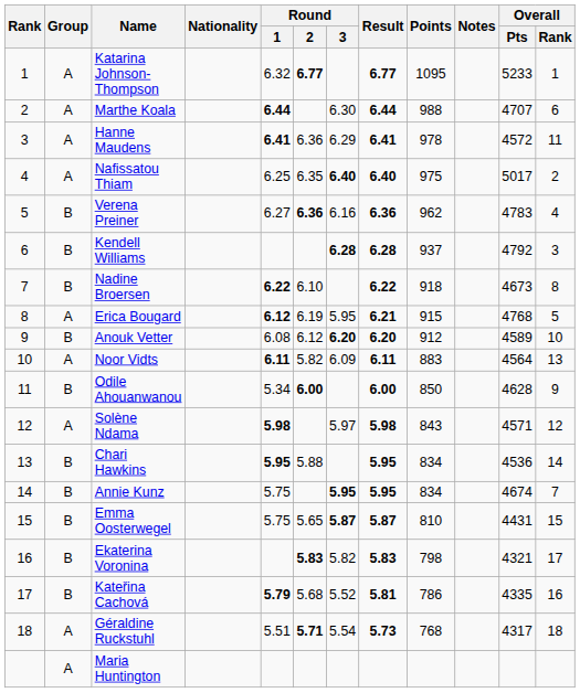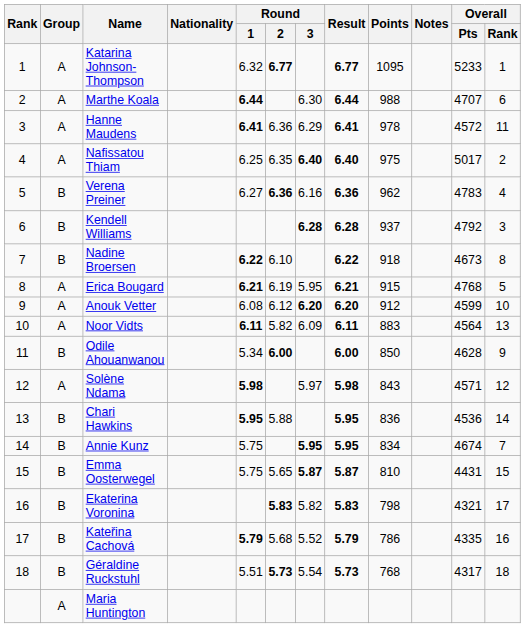 <table class="wikitable sortable" style="text-align:center">
 <tr>
 <th rowspan=2>Rank</th>
 <th rowspan=2>Group</th>
 <th rowspan=2>Name</th>
 <th rowspan=2>Nationality</th>
 <th colspan=3>Round</th>
 <th rowspan=2 data-sort-type="number">Result</th>
 <th rowspan=2>Points</th>
 <th rowspan=2>Notes</th>
 <th colspan=2>Overall</th>
 </tr>
 <tr>
 <th data-sort-type="number">1</th>
 <th data-sort-type="number">2</th>
 <th data-sort-type="number">3</th>
 <th>Pts</th>
 <th>Rank</th>
 </tr>
 <tr>
 <td>1</td>
 <td>A</td>
 <td align=left><a href='#'>Katarina Johnson-Thompson</a></td>
 <td align=left></td>
 <td>6.32</td>
 <td><strong>6.77</strong></td>
 <td></td>
 <td><strong>6.77</strong></td>
 <td>1095</td>
 <td></td>
 <td>5233</td>
 <td>1</td>
 </tr>
 <tr>
 <td>2</td>
 <td>A</td>
 <td align=left><a href='#'>Marthe Koala</a></td>
 <td align=left></td>
 <td><strong>6.44</strong></td>
 <td></td>
 <td>6.30</td>
 <td><strong>6.44</strong></td>
 <td>988</td>
 <td></td>
 <td>4707</td>
 <td>6</td>
 </tr>
 <tr>
 <td>3</td>
 <td>A</td>
 <td align=left><a href='#'>Hanne Maudens</a></td>
 <td align=left></td>
 <td><strong>6.41</strong></td>
 <td>6.36</td>
 <td>6.29</td>
 <td><strong>6.41</strong></td>
 <td>978</td>
 <td></td>
 <td>4572</td>
 <td>11</td>
 </tr>
 <tr>
 <td>4</td>
 <td>A</td>
 <td align=left><a href='#'>Nafissatou Thiam</a></td>
 <td align=left></td>
 <td>6.25</td>
 <td>6.35</td>
 <td><strong>6.40</strong></td>
 <td><strong>6.40</strong></td>
 <td>975</td>
 <td></td>
 <td>5017</td>
 <td>2</td>
 </tr>
 <tr>
 <td>5</td>
 <td>B</td>
 <td align=left><a href='#'>Verena Preiner</a></td>
 <td align=left></td>
 <td>6.27</td>
 <td><strong>6.36</strong></td>
 <td>6.16</td>
 <td><strong>6.36 </strong></td>
 <td>962</td>
 <td></td>
 <td>4783</td>
 <td>4</td>
 </tr>
 <tr>
 <td>6</td>
 <td>B</td>
 <td align=left><a href='#'>Kendell Williams</a></td>
 <td align=left></td>
 <td></td>
 <td></td>
 <td><strong>6.28</strong></td>
 <td><strong>6.28</strong></td>
 <td>937</td>
 <td></td>
 <td>4792</td>
 <td>3</td>
 </tr>
 <tr>
 <td>7</td>
 <td>B</td>
 <td align=left><a href='#'>Nadine Broersen</a></td>
 <td align=left></td>
 <td><strong>6.22</strong></td>
 <td>6.10</td>
 <td></td>
 <td><strong>6.22</strong></td>
 <td>918</td>
 <td></td>
 <td>4673</td>
 <td>8</td>
 </tr>
 <tr>
 <td>8</td>
 <td>A</td>
 <td align=left><a href='#'>Erica Bougard</a></td>
 <td align=left></td>
-<td><strong>6.12</strong></td>
+<td><strong>6.21</strong></td>
 <td>6.19</td>
 <td>5.95</td>
 <td><strong>6.21</strong></td>
 <td>915</td>
 <td></td>
 <td>4768</td>
 <td>5</td>
 </tr>
 <tr>
 <td>9</td>
-<td>B</td>
+<td>A</td>
 <td align=left><a href='#'>Anouk Vetter</a></td>
 <td align=left></td>
 <td>6.08</td>
 <td>6.12</td>
 <td><strong>6.20</strong></td>
 <td><strong>6.20</strong></td>
 <td>912</td>
 <td></td>
-<td>4589</td>
+<td>4599</td>
 <td>10</td>
 </tr>
 <tr>
 <td>10</td>
 <td>A</td>
 <td align=left><a href='#'>Noor Vidts</a></td>
 <td align=left></td>
 <td><strong>6.11</strong></td>
 <td>5.82</td>
 <td>6.09</td>
 <td><strong>6.11</strong></td>
 <td>883</td>
 <td></td>
 <td>4564</td>
 <td>13</td>
 </tr>
 <tr>
 <td>11</td>
 <td>B</td>
 <td align=left><a href='#'>Odile Ahouanwanou</a></td>
 <td align=left></td>
 <td>5.34</td>
 <td><strong>6.00</strong></td>
 <td></td>
 <td><strong>6.00</strong></td>
 <td>850</td>
 <td></td>
 <td>4628</td>
 <td>9</td>
 </tr>
 <tr>
 <td>12</td>
 <td>A</td>
 <td align=left><a href='#'>Solène Ndama</a></td>
 <td align=left></td>
 <td><strong>5.98</strong></td>
 <td></td>
 <td>5.97</td>
 <td><strong>5.98</strong></td>
 <td>843</td>
 <td></td>
 <td>4571</td>
 <td>12</td>
 </tr>
 <tr>
 <td>13</td>
 <td>B</td>
 <td align=left><a href='#'>Chari Hawkins</a></td>
 <td align=left></td>
 <td><strong>5.95</strong></td>
 <td>5.88</td>
 <td></td>
 <td><strong>5.95</strong></td>
-<td>834</td>
+<td>836</td>
 <td></td>
 <td>4536</td>
 <td>14</td>
 </tr>
 <tr>
 <td>14</td>
 <td>B</td>
 <td align=left><a href='#'>Annie Kunz</a></td>
 <td align=left></td>
 <td>5.75</td>
 <td></td>
 <td><strong>5.95</strong></td>
 <td><strong>5.95</strong></td>
 <td>834</td>
 <td></td>
 <td>4674</td>
 <td>7</td>
 </tr>
 <tr>
 <td>15</td>
 <td>B</td>
 <td align=left><a href='#'>Emma Oosterwegel</a></td>
 <td align=left></td>
 <td>5.75</td>
 <td>5.65</td>
 <td><strong>5.87</strong></td>
 <td><strong>5.87</strong></td>
 <td>810</td>
 <td></td>
 <td>4431</td>
 <td>15</td>
 </tr>
 <tr>
 <td>16</td>
 <td>B</td>
 <td align=left><a href='#'>Ekaterina Voronina</a></td>
 <td align=left></td>
 <td></td>
 <td><strong>5.83</strong></td>
 <td>5.82</td>
 <td><strong>5.83</strong></td>
 <td>798</td>
 <td></td>
 <td>4321</td>
 <td>17</td>
 </tr>
 <tr>
 <td>17</td>
 <td>B</td>
 <td align=left><a href='#'>Kateřina Cachová</a></td>
 <td align=left></td>
 <td><strong>5.79</strong></td>
 <td>5.68</td>
 <td>5.52</td>
-<td><strong>5.81</strong></td>
+<td><strong>5.79</strong></td>
 <td>786</td>
 <td></td>
 <td>4335</td>
 <td>16</td>
 </tr>
 <tr>
 <td>18</td>
-<td>A</td>
+<td>B</td>
 <td align=left><a href='#'>Géraldine Ruckstuhl</a></td>
 <td align=left></td>
 <td>5.51</td>
-<td><strong>5.71</strong></td>
+<td><strong>5.73</strong></td>
 <td>5.54</td>
 <td><strong>5.73</strong></td>
 <td>768</td>
 <td></td>
 <td>4317</td>
 <td>18</td>
 </tr>
 <tr>
 <td></td>
 <td>A</td>
 <td align=left><a href='#'>Maria Huntington</a></td>
 <td align=left></td>
 <td></td>
 <td></td>
 <td></td>
 <td></td>
 <td></td>
 <td></td>
 <td></td>
 <td></td>
 </tr>
 </table>
